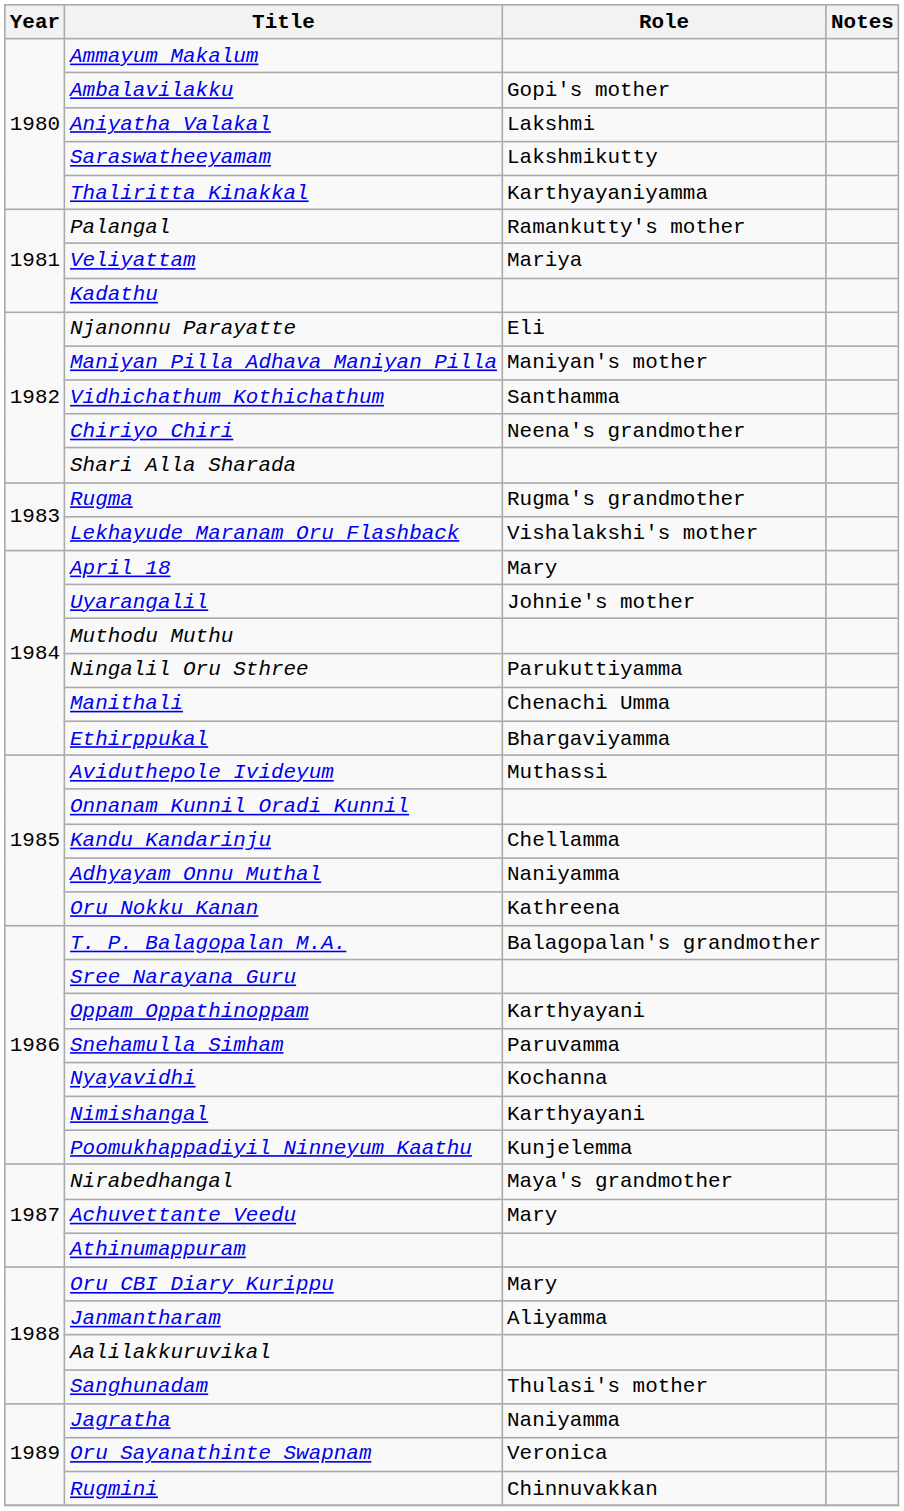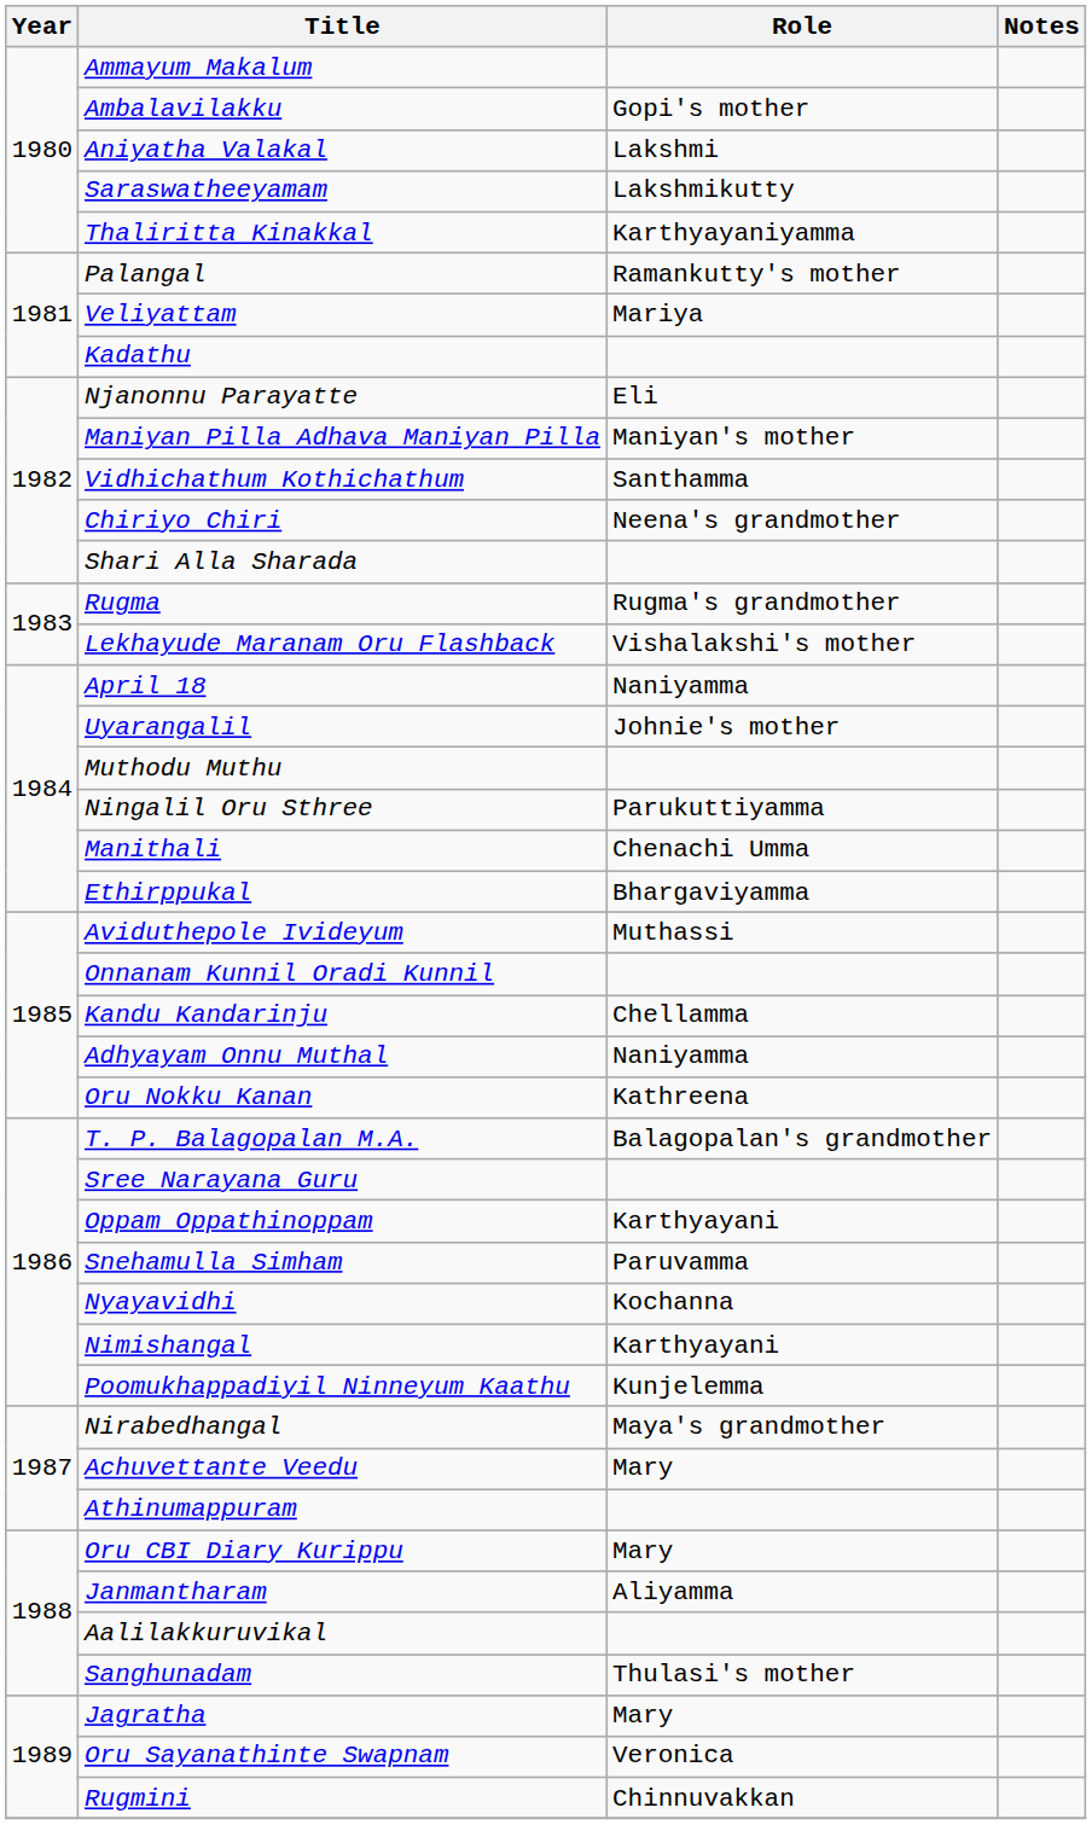 <table class="wikitable sortable">
 <tr>
 <th>Year</th>
 <th>Title</th>
 <th>Role</th>
 <th class="unsortable">Notes</th>
 </tr>
 <tr>
 <td rowspan=5>1980</td>
 <td><em><a href='#'>Ammayum Makalum</a></em></td>
 <td></td>
 <td></td>
 </tr>
 <tr>
 <td><em><a href='#'>Ambalavilakku</a></em></td>
 <td>Gopi's mother</td>
 <td></td>
 </tr>
 <tr>
 <td><em><a href='#'>Aniyatha Valakal</a></em></td>
 <td>Lakshmi</td>
 <td></td>
 </tr>
 <tr>
 <td><em><a href='#'>Saraswatheeyamam</a></em></td>
 <td>Lakshmikutty</td>
 <td></td>
 </tr>
 <tr>
 <td><em><a href='#'>Thaliritta Kinakkal</a></em></td>
 <td>Karthyayaniyamma</td>
 <td></td>
 </tr>
 <tr>
 <td rowspan=3>1981</td>
 <td><em>Palangal</em></td>
 <td>Ramankutty's mother</td>
 <td></td>
 </tr>
 <tr>
 <td><em><a href='#'>Veliyattam</a></em></td>
 <td>Mariya</td>
 <td></td>
 </tr>
 <tr>
 <td><em><a href='#'>Kadathu</a></em></td>
 <td></td>
 <td></td>
 </tr>
 <tr>
 <td rowspan=5>1982</td>
 <td><em>Njanonnu Parayatte</em></td>
 <td>Eli</td>
 <td></td>
 </tr>
 <tr>
 <td><em><a href='#'>Maniyan Pilla Adhava Maniyan Pilla</a></em></td>
 <td>Maniyan's mother</td>
 <td></td>
 </tr>
 <tr>
 <td><em><a href='#'>Vidhichathum Kothichathum</a></em></td>
 <td>Santhamma</td>
 <td></td>
 </tr>
 <tr>
 <td><em><a href='#'>Chiriyo Chiri</a></em></td>
 <td>Neena's grandmother</td>
 <td></td>
 </tr>
 <tr>
 <td><em>Shari Alla Sharada</em></td>
 <td></td>
 <td></td>
 </tr>
 <tr>
 <td rowspan=2>1983</td>
 <td><em><a href='#'>Rugma</a></em></td>
 <td>Rugma's grandmother</td>
 <td></td>
 </tr>
 <tr>
 <td><em><a href='#'>Lekhayude Maranam Oru Flashback</a></em></td>
 <td>Vishalakshi's mother</td>
 <td></td>
 </tr>
 <tr>
 <td rowspan=6>1984</td>
 <td><em><a href='#'>April 18</a></em></td>
-<td>Mary</td>
+<td>Naniyamma</td>
 <td></td>
 </tr>
 <tr>
 <td><em><a href='#'>Uyarangalil</a></em></td>
 <td>Johnie's mother</td>
 <td></td>
 </tr>
 <tr>
 <td><em>Muthodu Muthu</em></td>
 <td></td>
 <td></td>
 </tr>
 <tr>
 <td><em>Ningalil Oru Sthree</em></td>
 <td>Parukuttiyamma</td>
 <td></td>
 </tr>
 <tr>
 <td><em><a href='#'>Manithali</a></em></td>
 <td>Chenachi Umma</td>
 <td></td>
 </tr>
 <tr>
 <td><em><a href='#'>Ethirppukal</a></em></td>
 <td>Bhargaviyamma</td>
 <td></td>
 </tr>
 <tr>
 <td rowspan=5>1985</td>
 <td><em><a href='#'>Aviduthepole Ivideyum</a></em></td>
 <td>Muthassi</td>
 <td></td>
 </tr>
 <tr>
 <td><em><a href='#'>Onnanam Kunnil Oradi Kunnil</a></em></td>
 <td></td>
 <td></td>
 </tr>
 <tr>
 <td><em><a href='#'>Kandu Kandarinju</a></em></td>
 <td>Chellamma</td>
 <td></td>
 </tr>
 <tr>
 <td><em><a href='#'>Adhyayam Onnu Muthal</a></em></td>
 <td>Naniyamma</td>
 <td></td>
 </tr>
 <tr>
 <td><em><a href='#'>Oru Nokku Kanan</a></em></td>
 <td>Kathreena</td>
 <td></td>
 </tr>
 <tr>
 <td rowspan=7>1986</td>
 <td><em><a href='#'>T. P. Balagopalan M.A.</a></em></td>
 <td>Balagopalan's grandmother</td>
 <td></td>
 </tr>
 <tr>
 <td><em><a href='#'>Sree Narayana Guru</a></em></td>
 <td></td>
 <td></td>
 </tr>
 <tr>
 <td><em><a href='#'>Oppam Oppathinoppam</a></em></td>
 <td>Karthyayani</td>
 <td></td>
 </tr>
 <tr>
 <td><em><a href='#'>Snehamulla Simham</a></em></td>
 <td>Paruvamma</td>
 <td></td>
 </tr>
 <tr>
 <td><em><a href='#'>Nyayavidhi</a></em></td>
 <td>Kochanna</td>
 <td></td>
 </tr>
 <tr>
 <td><em><a href='#'>Nimishangal</a></em></td>
 <td>Karthyayani</td>
 <td></td>
 </tr>
 <tr>
 <td><em><a href='#'>Poomukhappadiyil Ninneyum Kaathu</a></em></td>
 <td>Kunjelemma</td>
 <td></td>
 </tr>
 <tr>
 <td rowspan=3>1987</td>
 <td><em>Nirabedhangal</em></td>
 <td>Maya's grandmother</td>
 <td></td>
 </tr>
 <tr>
 <td><em><a href='#'>Achuvettante Veedu</a></em></td>
 <td>Mary</td>
 <td></td>
 </tr>
 <tr>
 <td><em><a href='#'>Athinumappuram</a></em></td>
 <td></td>
 <td></td>
 </tr>
 <tr>
 <td rowspan=4>1988</td>
 <td><em><a href='#'>Oru CBI Diary Kurippu</a></em></td>
 <td>Mary</td>
 <td></td>
 </tr>
 <tr>
 <td><em><a href='#'>Janmantharam</a></em></td>
 <td>Aliyamma</td>
 <td></td>
 </tr>
 <tr>
 <td><em>Aalilakkuruvikal</em></td>
 <td></td>
 <td></td>
 </tr>
 <tr>
 <td><em><a href='#'>Sanghunadam</a></em></td>
 <td>Thulasi's mother</td>
 <td></td>
 </tr>
 <tr>
 <td rowspan=3>1989</td>
 <td><em><a href='#'>Jagratha</a></em></td>
-<td>Naniyamma</td>
+<td>Mary</td>
 <td></td>
 </tr>
 <tr>
 <td><em><a href='#'>Oru Sayanathinte Swapnam</a></em></td>
 <td>Veronica</td>
 <td></td>
 </tr>
 <tr>
 <td><em><a href='#'>Rugmini</a></em></td>
 <td>Chinnuvakkan</td>
 <td></td>
 </tr>
 <tr>
 </tr>
 </table>
